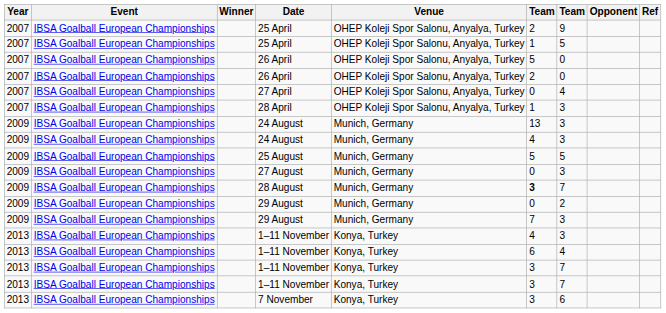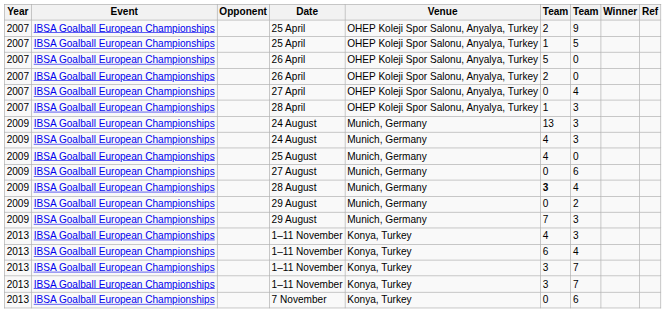 <table class="wikitable">
 <tr>
 <th>Year</th>
 <th>Event</th>
-<th>Winner</th>
+<th>Opponent</th>
 <th>Date</th>
 <th>Venue</th>
 <th>Team</th>
 <th>Team</th>
-<th>Opponent</th>
+<th>Winner</th>
 <th>Ref</th>
 </tr>
 <tr --->
 <td>2007</td>
 <td><a href='#'>IBSA Goalball European Championships</a></td>
 <td></td>
 <td>25 April</td>
 <td>OHEP Koleji Spor Salonu, Anyalya, Turkey</td>
 <td>2</td>
 <td>9</td>
 <td></td>
 <td></td>
 </tr>
 <tr --->
 <td>2007</td>
 <td><a href='#'>IBSA Goalball European Championships</a></td>
 <td></td>
 <td>25 April</td>
 <td>OHEP Koleji Spor Salonu, Anyalya, Turkey</td>
 <td>1</td>
 <td>5</td>
 <td></td>
 <td></td>
 </tr>
 <tr --->
 <td>2007</td>
 <td><a href='#'>IBSA Goalball European Championships</a></td>
 <td></td>
 <td>26 April</td>
 <td>OHEP Koleji Spor Salonu, Anyalya, Turkey</td>
 <td>5</td>
 <td>0</td>
 <td></td>
 <td></td>
 </tr>
 <tr --->
 <td>2007</td>
 <td><a href='#'>IBSA Goalball European Championships</a></td>
 <td></td>
 <td>26 April</td>
 <td>OHEP Koleji Spor Salonu, Anyalya, Turkey</td>
 <td>2</td>
 <td>0</td>
 <td></td>
 <td></td>
 </tr>
 <tr --->
 <td>2007</td>
 <td><a href='#'>IBSA Goalball European Championships</a></td>
 <td></td>
 <td>27 April</td>
 <td>OHEP Koleji Spor Salonu, Anyalya, Turkey</td>
 <td>0</td>
 <td>4</td>
 <td></td>
 <td></td>
 </tr>
 <tr --->
 <td>2007</td>
 <td><a href='#'>IBSA Goalball European Championships</a></td>
 <td></td>
 <td>28 April</td>
 <td>OHEP Koleji Spor Salonu, Anyalya, Turkey</td>
 <td>1</td>
 <td>3</td>
 <td></td>
 <td></td>
 </tr>
 <tr --->
 <td>2009</td>
 <td><a href='#'>IBSA Goalball European Championships</a></td>
 <td></td>
 <td>24 August</td>
 <td>Munich, Germany</td>
 <td>13</td>
 <td>3</td>
 <td></td>
 <td></td>
 </tr>
 <tr --->
 <td>2009</td>
 <td><a href='#'>IBSA Goalball European Championships</a></td>
 <td></td>
 <td>24 August</td>
 <td>Munich, Germany</td>
 <td>4</td>
 <td>3</td>
 <td></td>
 <td></td>
 </tr>
 <tr --->
 <td>2009</td>
 <td><a href='#'>IBSA Goalball European Championships</a></td>
 <td></td>
 <td>25 August</td>
 <td>Munich, Germany</td>
-<td>5</td>
-<td>5</td>
+<td>4</td>
+<td>0</td>
 <td></td>
 <td></td>
 </tr>
 <tr --->
 <td>2009</td>
 <td><a href='#'>IBSA Goalball European Championships</a></td>
 <td></td>
 <td>27 August</td>
 <td>Munich, Germany</td>
 <td>0</td>
-<td>3</td>
+<td>6</td>
 <td></td>
 <td></td>
 </tr>
 <tr --->
 <td>2009</td>
 <td><a href='#'>IBSA Goalball European Championships</a></td>
 <td></td>
 <td>28 August</td>
 <td>Munich, Germany</td>
 <td><strong>3</strong></td>
-<td>7</td>
+<td>4</td>
 <td></td>
 <td></td>
 </tr>
 <tr --->
 <td>2009</td>
 <td><a href='#'>IBSA Goalball European Championships</a></td>
 <td></td>
 <td>29 August</td>
 <td>Munich, Germany</td>
 <td>0</td>
 <td>2</td>
 <td></td>
 <td></td>
 </tr>
 <tr --->
 <td>2009</td>
 <td><a href='#'>IBSA Goalball European Championships</a></td>
 <td></td>
 <td>29 August</td>
 <td>Munich, Germany</td>
 <td>7</td>
 <td>3</td>
 <td></td>
 <td></td>
 </tr>
 <tr --->
 <td>2013</td>
 <td><a href='#'>IBSA Goalball European Championships</a></td>
 <td></td>
 <td>1–11 November</td>
 <td>Konya, Turkey</td>
 <td>4</td>
 <td>3</td>
 <td></td>
 <td></td>
 </tr>
 <tr --->
 <td>2013</td>
 <td><a href='#'>IBSA Goalball European Championships</a></td>
 <td></td>
 <td>1–11 November</td>
 <td>Konya, Turkey</td>
 <td>6</td>
 <td>4</td>
 <td></td>
 <td></td>
 </tr>
 <tr --->
 <td>2013</td>
 <td><a href='#'>IBSA Goalball European Championships</a></td>
 <td></td>
 <td>1–11 November</td>
 <td>Konya, Turkey</td>
 <td>3</td>
 <td>7</td>
 <td></td>
 <td></td>
 </tr>
 <tr --->
 <td>2013</td>
 <td><a href='#'>IBSA Goalball European Championships</a></td>
 <td></td>
 <td>1–11 November</td>
 <td>Konya, Turkey</td>
 <td>3</td>
 <td>7</td>
 <td></td>
 <td></td>
 </tr>
 <tr --->
 <td>2013</td>
 <td><a href='#'>IBSA Goalball European Championships</a></td>
 <td></td>
 <td>7 November</td>
 <td>Konya, Turkey</td>
-<td>3</td>
+<td>0</td>
 <td>6</td>
 <td></td>
 <td></td>
 </tr>
 </table>
